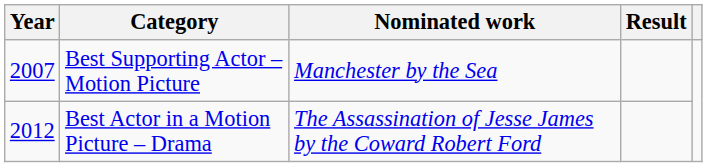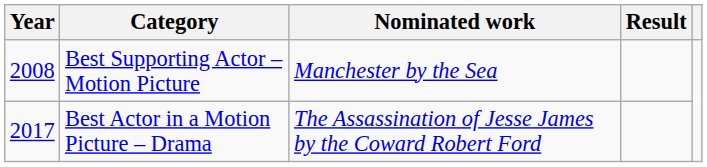 <table class="wikitable" style="width:80%;">
 <tr>
 <th scope="row">Year</th>
 <th scope="row">Category</th>
 <th scope="row">Nominated work</th>
 <th scope="row">Result</th>
 <th scope="row"></th>
 </tr>
 <tr>
-<td align="center"><a href='#'>2007</a></td>
+<td align="center"><a href='#'>2008</a></td>
 <td><a href='#'>Best Supporting Actor – Motion Picture</a></td>
 <td><em><a href='#'>Manchester by the Sea</a></em></td>
 <td></td>
 <td align="center" rowspan="2"></td>
 </tr>
 <tr>
-<td align="center"><a href='#'>2012</a></td>
+<td align="center"><a href='#'>2017</a></td>
 <td><a href='#'>Best Actor in a Motion Picture – Drama</a></td>
 <td><em><a href='#'>The Assassination of Jesse James by the Coward Robert Ford</a></em></td>
 <td></td>
 </tr>
 </table>
